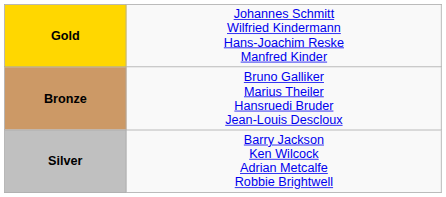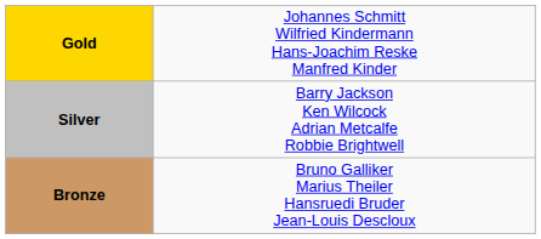 <table class="wikitable" style="text-align:center; " width="35%">
 <tr>
 <td bgcolor="gold"><strong>Gold</strong></td>
 <td><a href='#'>Johannes Schmitt</a><br><a href='#'>Wilfried Kindermann</a><br><a href='#'>Hans-Joachim Reske</a><br><a href='#'>Manfred Kinder</a><br><small><em></em></small></td>
 </tr>
 <tr>
+<td bgcolor="silver"><strong>Silver</strong></td>
+<td><a href='#'>Barry Jackson</a><br><a href='#'>Ken Wilcock</a><br><a href='#'>Adrian Metcalfe</a><br><a href='#'>Robbie Brightwell</a><br><small><em></em></small></td>
+</tr>
+<tr>
 <td bgcolor="CC9966"><strong>Bronze</strong></td>
 <td><a href='#'>Bruno Galliker</a><br><a href='#'>Marius Theiler</a><br><a href='#'>Hansruedi Bruder</a><br><a href='#'>Jean-Louis Descloux</a><br><small><em></em></small></td>
 </tr>
-<tr>
-<td bgcolor="silver"><strong>Silver</strong></td>
-<td><a href='#'>Barry Jackson</a><br><a href='#'>Ken Wilcock</a><br><a href='#'>Adrian Metcalfe</a><br><a href='#'>Robbie Brightwell</a><br><small><em></em></small></td>
-</tr>
 </table>
